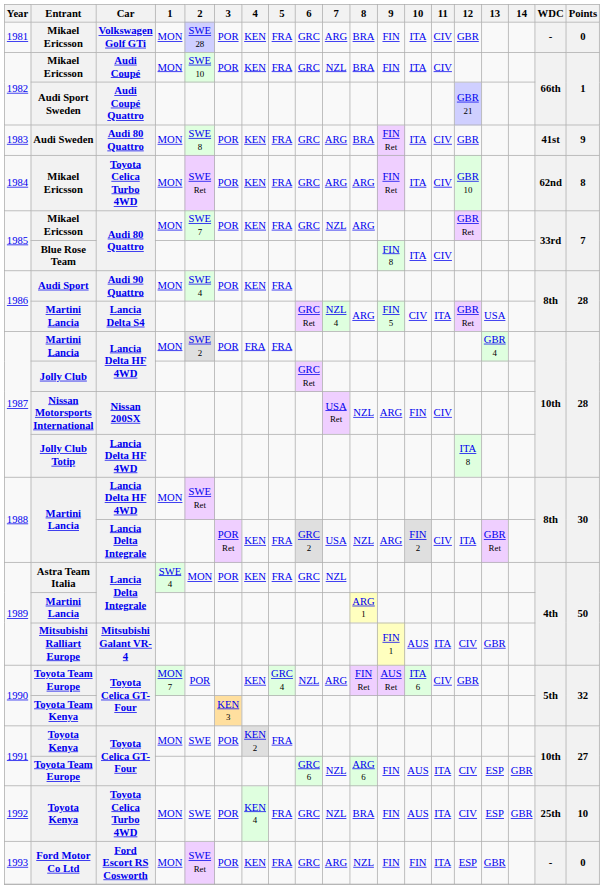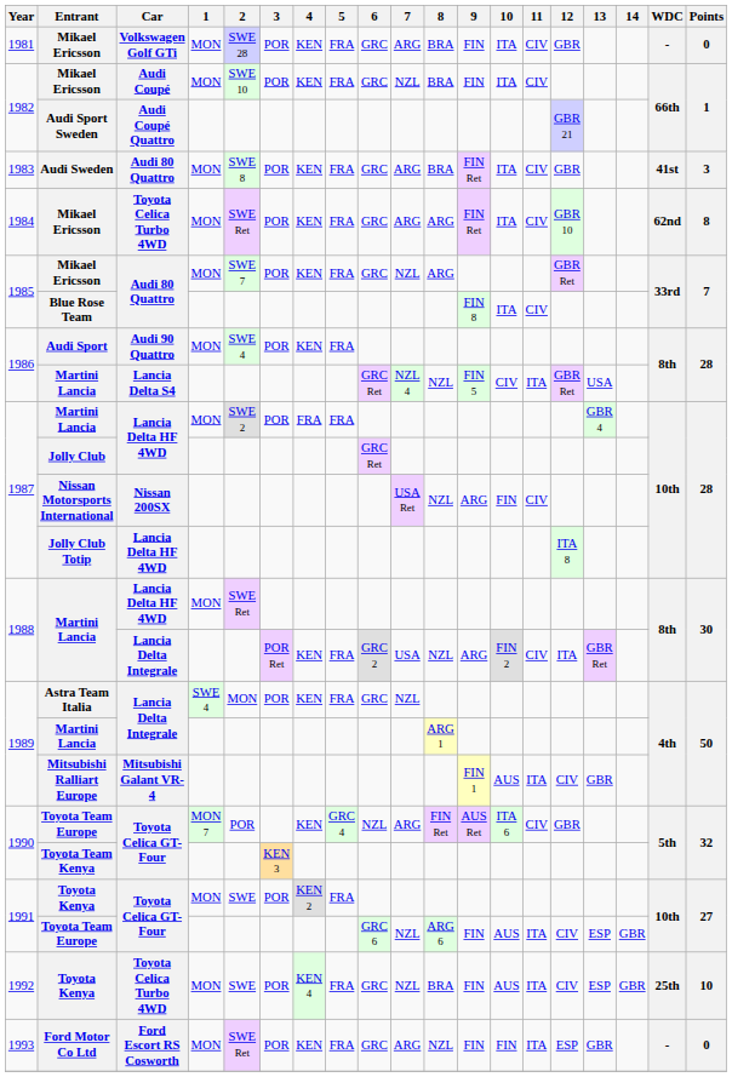 <table class="wikitable" style="text-align:center; font-size:90%">
 <tr>
 <th>Year</th>
 <th>Entrant</th>
 <th>Car</th>
 <th>1</th>
 <th>2</th>
 <th>3</th>
 <th>4</th>
 <th>5</th>
 <th>6</th>
 <th>7</th>
 <th>8</th>
 <th>9</th>
 <th>10</th>
 <th>11</th>
 <th>12</th>
 <th>13</th>
 <th>14</th>
 <th>WDC</th>
 <th>Points</th>
 </tr>
 <tr>
 <td><a href='#'>1981</a></td>
 <th>Mikael Ericsson</th>
 <th><a href='#'>Volkswagen Golf GTi</a></th>
 <td><a href='#'>MON</a></td>
 <td style="background:#CFCFFF;"><a href='#'>SWE</a><br><small>28</small></td>
 <td><a href='#'>POR</a></td>
 <td><a href='#'>KEN</a></td>
 <td><a href='#'>FRA</a></td>
 <td><a href='#'>GRC</a></td>
 <td><a href='#'>ARG</a></td>
 <td><a href='#'>BRA</a></td>
 <td><a href='#'>FIN</a></td>
 <td><a href='#'>ITA</a></td>
 <td><a href='#'>CIV</a></td>
 <td><a href='#'>GBR</a></td>
 <td></td>
 <td></td>
 <th>-</th>
 <th>0</th>
 </tr>
 <tr>
 <td rowspan=2><a href='#'>1982</a></td>
 <th>Mikael Ericsson</th>
 <th><a href='#'>Audi Coupé</a></th>
 <td><a href='#'>MON</a></td>
 <td style="background:#DFFFDF;"><a href='#'>SWE</a><br><small>10</small></td>
 <td><a href='#'>POR</a></td>
 <td><a href='#'>KEN</a></td>
 <td><a href='#'>FRA</a></td>
 <td><a href='#'>GRC</a></td>
 <td><a href='#'>NZL</a></td>
 <td><a href='#'>BRA</a></td>
 <td><a href='#'>FIN</a></td>
 <td><a href='#'>ITA</a></td>
 <td><a href='#'>CIV</a></td>
 <td></td>
 <td></td>
 <td></td>
 <th rowspan=2>66th</th>
 <th rowspan=2>1</th>
 </tr>
 <tr>
 <th>Audi Sport Sweden</th>
 <th><a href='#'>Audi Coupé Quattro</a></th>
 <td></td>
 <td></td>
 <td></td>
 <td></td>
 <td></td>
 <td></td>
 <td></td>
 <td></td>
 <td></td>
 <td></td>
 <td></td>
 <td style="background:#CFCFFF;"><a href='#'>GBR</a><br><small>21</small></td>
 <td></td>
 <td></td>
 </tr>
 <tr>
 <td><a href='#'>1983</a></td>
 <th>Audi Sweden</th>
 <th><a href='#'>Audi 80 Quattro</a></th>
 <td><a href='#'>MON</a></td>
 <td style="background:#DFFFDF;"><a href='#'>SWE</a><br><small>8</small></td>
 <td><a href='#'>POR</a></td>
 <td><a href='#'>KEN</a></td>
 <td><a href='#'>FRA</a></td>
 <td><a href='#'>GRC</a></td>
 <td><a href='#'>ARG</a></td>
 <td><a href='#'>BRA</a></td>
 <td style="background:#EFCFFF;"><a href='#'>FIN</a><br><small>Ret</small></td>
 <td><a href='#'>ITA</a></td>
 <td><a href='#'>CIV</a></td>
 <td><a href='#'>GBR</a></td>
 <td></td>
 <td></td>
 <th>41st</th>
-<th>9</th>
+<th>3</th>
 </tr>
 <tr>
 <td><a href='#'>1984</a></td>
 <th>Mikael Ericsson</th>
 <th><a href='#'>Toyota Celica Turbo 4WD</a></th>
 <td><a href='#'>MON</a></td>
 <td style="background:#EFCFFF;"><a href='#'>SWE</a><br><small>Ret</small></td>
 <td><a href='#'>POR</a></td>
 <td><a href='#'>KEN</a></td>
 <td><a href='#'>FRA</a></td>
 <td><a href='#'>GRC</a></td>
 <td><a href='#'>ARG</a></td>
 <td><a href='#'>ARG</a></td>
 <td style="background:#EFCFFF;"><a href='#'>FIN</a><br><small>Ret</small></td>
 <td><a href='#'>ITA</a></td>
 <td><a href='#'>CIV</a></td>
 <td style="background:#DFFFDF;"><a href='#'>GBR</a><br><small>10</small></td>
 <td></td>
 <td></td>
 <th>62nd</th>
 <th>8</th>
 </tr>
 <tr>
 <td rowspan=2><a href='#'>1985</a></td>
 <th>Mikael Ericsson</th>
 <th rowspan=2><a href='#'>Audi 80 Quattro</a></th>
 <td><a href='#'>MON</a></td>
 <td style="background:#DFFFDF;"><a href='#'>SWE</a><br><small>7</small></td>
 <td><a href='#'>POR</a></td>
 <td><a href='#'>KEN</a></td>
 <td><a href='#'>FRA</a></td>
 <td><a href='#'>GRC</a></td>
 <td><a href='#'>NZL</a></td>
 <td><a href='#'>ARG</a></td>
 <td></td>
 <td></td>
 <td></td>
 <td style="background:#EFCFFF;"><a href='#'>GBR</a><br><small>Ret</small></td>
 <td></td>
 <td></td>
 <th rowspan=2>33rd</th>
 <th rowspan=2>7</th>
 </tr>
 <tr>
 <th>Blue Rose Team</th>
 <td></td>
 <td></td>
 <td></td>
 <td></td>
 <td></td>
 <td></td>
 <td></td>
 <td></td>
 <td style="background:#DFFFDF;"><a href='#'>FIN</a><br><small>8</small></td>
 <td><a href='#'>ITA</a></td>
 <td><a href='#'>CIV</a></td>
 <td></td>
 <td></td>
 <td></td>
 </tr>
 <tr>
 <td rowspan=2><a href='#'>1986</a></td>
 <th><a href='#'>Audi Sport</a></th>
 <th><a href='#'>Audi 90 Quattro</a></th>
 <td><a href='#'>MON</a></td>
 <td style="background:#DFFFDF;"><a href='#'>SWE</a><br><small>4</small></td>
 <td><a href='#'>POR</a></td>
 <td><a href='#'>KEN</a></td>
 <td><a href='#'>FRA</a></td>
 <td></td>
 <td></td>
 <td></td>
 <td></td>
 <td></td>
 <td></td>
 <td></td>
 <td></td>
 <td></td>
 <th rowspan=2>8th</th>
 <th rowspan=2>28</th>
 </tr>
 <tr>
 <th><a href='#'>Martini Lancia</a></th>
 <th><a href='#'>Lancia Delta S4</a></th>
 <td></td>
 <td></td>
 <td></td>
 <td></td>
 <td></td>
 <td style="background:#EFCFFF;"><a href='#'>GRC</a><br><small>Ret</small></td>
 <td style="background:#DFFFDF;"><a href='#'>NZL</a><br><small>4</small></td>
-<td><a href='#'>ARG</a></td>
+<td><a href='#'>NZL</a></td>
 <td style="background:#DFFFDF;"><a href='#'>FIN</a><br><small>5</small></td>
 <td><a href='#'>CIV</a></td>
 <td><a href='#'>ITA</a></td>
 <td style="background:#EFCFFF;"><a href='#'>GBR</a><br><small>Ret</small></td>
 <td><a href='#'>USA</a></td>
 <td></td>
 </tr>
 <tr>
 <td rowspan=4><a href='#'>1987</a></td>
 <th><a href='#'>Martini Lancia</a></th>
 <th rowspan=2><a href='#'>Lancia Delta HF 4WD</a></th>
 <td><a href='#'>MON</a></td>
 <td style="background:#DFDFDF;"><a href='#'>SWE</a><br><small>2</small></td>
 <td><a href='#'>POR</a></td>
 <td><a href='#'>FRA</a></td>
 <td><a href='#'>FRA</a></td>
 <td></td>
 <td></td>
 <td></td>
 <td></td>
 <td></td>
 <td></td>
 <td></td>
 <td style="background:#DFFFDF;"><a href='#'>GBR</a><br><small>4</small></td>
 <td></td>
 <th rowspan=4>10th</th>
 <th rowspan=4>28</th>
 </tr>
 <tr>
 <th><a href='#'>Jolly Club</a></th>
 <td></td>
 <td></td>
 <td></td>
 <td></td>
 <td></td>
 <td style="background:#EFCFFF;"><a href='#'>GRC</a><br><small>Ret</small></td>
 <td></td>
 <td></td>
 <td></td>
 <td></td>
 <td></td>
 <td></td>
 <td></td>
 <td></td>
 </tr>
 <tr>
 <th><a href='#'>Nissan Motorsports International</a></th>
 <th><a href='#'>Nissan 200SX</a></th>
 <td></td>
 <td></td>
 <td></td>
 <td></td>
 <td></td>
 <td></td>
 <td style="background:#EFCFFF;"><a href='#'>USA</a><br><small>Ret</small></td>
 <td><a href='#'>NZL</a></td>
 <td><a href='#'>ARG</a></td>
 <td><a href='#'>FIN</a></td>
 <td><a href='#'>CIV</a></td>
 <td></td>
 <td></td>
 <td></td>
 </tr>
 <tr>
 <th><a href='#'>Jolly Club Totip</a></th>
 <th><a href='#'>Lancia Delta HF 4WD</a></th>
 <td></td>
 <td></td>
 <td></td>
 <td></td>
 <td></td>
 <td></td>
 <td></td>
 <td></td>
 <td></td>
 <td></td>
 <td></td>
 <td style="background:#DFFFDF;"><a href='#'>ITA</a><br><small>8</small></td>
 <td></td>
 <td></td>
 </tr>
 <tr>
 <td rowspan="2"><a href='#'>1988</a></td>
 <th rowspan="2"><a href='#'>Martini Lancia</a></th>
 <th><a href='#'>Lancia Delta HF 4WD</a></th>
 <td><a href='#'>MON</a></td>
 <td style="background:#EFCFFF;"><a href='#'>SWE</a><br><small>Ret</small></td>
 <td></td>
 <td></td>
 <td></td>
 <td></td>
 <td></td>
 <td></td>
 <td></td>
 <td></td>
 <td></td>
 <td></td>
 <td></td>
 <td></td>
 <th rowspan="2">8th</th>
 <th rowspan="2">30</th>
 </tr>
 <tr>
 <th><a href='#'>Lancia Delta Integrale</a></th>
 <td></td>
 <td></td>
 <td style="background:#EFCFFF;"><a href='#'>POR</a><br><small>Ret</small></td>
 <td><a href='#'>KEN</a></td>
 <td><a href='#'>FRA</a></td>
 <td style="background:#DFDFDF;"><a href='#'>GRC</a><br><small>2</small></td>
 <td><a href='#'>USA</a></td>
 <td><a href='#'>NZL</a></td>
 <td><a href='#'>ARG</a></td>
 <td style="background:#DFDFDF;"><a href='#'>FIN</a><br><small>2</small></td>
 <td><a href='#'>CIV</a></td>
 <td><a href='#'>ITA</a></td>
 <td style="background:#EFCFFF;"><a href='#'>GBR</a><br><small>Ret</small></td>
 <td></td>
 </tr>
 <tr>
 <td rowspan="3"><a href='#'>1989</a></td>
 <th>Astra Team Italia</th>
 <th rowspan="2"><a href='#'>Lancia Delta Integrale</a></th>
 <td style="background:#DFFFDF;"><a href='#'>SWE</a><br><small>4</small></td>
 <td><a href='#'>MON</a></td>
 <td><a href='#'>POR</a></td>
 <td><a href='#'>KEN</a></td>
 <td><a href='#'>FRA</a></td>
 <td><a href='#'>GRC</a></td>
 <td><a href='#'>NZL</a></td>
 <td></td>
 <td></td>
 <td></td>
 <td></td>
 <td></td>
 <td></td>
 <td></td>
 <th rowspan="3">4th</th>
 <th rowspan="3">50</th>
 </tr>
 <tr>
 <th><a href='#'>Martini Lancia</a></th>
 <td></td>
 <td></td>
 <td></td>
 <td></td>
 <td></td>
 <td></td>
 <td></td>
 <td style="background:#FFFFBF;"><a href='#'>ARG</a><br><small>1</small></td>
 <td></td>
 <td></td>
 <td></td>
 <td></td>
 <td></td>
 <td></td>
 </tr>
 <tr>
 <th><a href='#'>Mitsubishi Ralliart Europe</a></th>
 <th><a href='#'>Mitsubishi Galant VR-4</a></th>
 <td></td>
 <td></td>
 <td></td>
 <td></td>
 <td></td>
 <td></td>
 <td></td>
 <td></td>
 <td style="background:#FFFFBF;"><a href='#'>FIN</a><br><small>1</small></td>
 <td><a href='#'>AUS</a></td>
 <td><a href='#'>ITA</a></td>
 <td><a href='#'>CIV</a></td>
 <td><a href='#'>GBR</a></td>
 <td></td>
 </tr>
 <tr>
 <td rowspan="2"><a href='#'>1990</a></td>
 <th><a href='#'>Toyota Team Europe</a></th>
 <th rowspan="2"><a href='#'>Toyota Celica GT-Four</a></th>
 <td style="background:#DFFFDF;"><a href='#'>MON</a><br><small>7</small></td>
 <td><a href='#'>POR</a></td>
 <td></td>
 <td><a href='#'>KEN</a></td>
 <td style="background:#DFFFDF;"><a href='#'>GRC</a><br><small>4</small></td>
 <td><a href='#'>NZL</a></td>
 <td><a href='#'>ARG</a></td>
 <td style="background:#EFCFFF;"><a href='#'>FIN</a><br><small>Ret</small></td>
 <td style="background:#EFCFFF;"><a href='#'>AUS</a><br><small>Ret</small></td>
 <td style="background:#DFFFDF;"><a href='#'>ITA</a><br><small>6</small></td>
 <td><a href='#'>CIV</a></td>
 <td><a href='#'>GBR</a></td>
 <td></td>
 <td></td>
 <th rowspan="2">5th</th>
 <th rowspan="2">32</th>
 </tr>
 <tr>
 <th><a href='#'>Toyota Team Kenya</a></th>
 <td></td>
 <td></td>
 <td style="background:#FFDF9F;"><a href='#'>KEN</a><br><small>3</small></td>
 <td></td>
 <td></td>
 <td></td>
 <td></td>
 <td></td>
 <td></td>
 <td></td>
 <td></td>
 <td></td>
 <td></td>
 <td></td>
 </tr>
 <tr>
 <td rowspan="2"><a href='#'>1991</a></td>
 <th><a href='#'>Toyota Kenya</a></th>
 <th rowspan="2"><a href='#'>Toyota Celica GT-Four</a></th>
 <td><a href='#'>MON</a></td>
 <td><a href='#'>SWE</a></td>
 <td><a href='#'>POR</a></td>
 <td style="background:#DFDFDF;"><a href='#'>KEN</a><br><small>2</small></td>
 <td><a href='#'>FRA</a></td>
 <td></td>
 <td></td>
 <td></td>
 <td></td>
 <td></td>
 <td></td>
 <td></td>
 <td></td>
 <td></td>
 <th rowspan="2">10th</th>
 <th rowspan="2">27</th>
 </tr>
 <tr>
 <th><a href='#'>Toyota Team Europe</a></th>
 <td></td>
 <td></td>
 <td></td>
 <td></td>
 <td></td>
 <td style="background:#DFFFDF;"><a href='#'>GRC</a><br><small>6</small></td>
 <td><a href='#'>NZL</a></td>
 <td style="background:#DFFFDF;"><a href='#'>ARG</a><br><small>6</small></td>
 <td><a href='#'>FIN</a></td>
 <td><a href='#'>AUS</a></td>
 <td><a href='#'>ITA</a></td>
 <td><a href='#'>CIV</a></td>
 <td><a href='#'>ESP</a></td>
 <td><a href='#'>GBR</a></td>
 </tr>
 <tr>
 <td><a href='#'>1992</a></td>
 <th><a href='#'>Toyota Kenya</a></th>
 <th><a href='#'>Toyota Celica Turbo 4WD</a></th>
 <td><a href='#'>MON</a></td>
 <td><a href='#'>SWE</a></td>
 <td><a href='#'>POR</a></td>
 <td style="background:#DFFFDF;"><a href='#'>KEN</a><br><small>4</small></td>
 <td><a href='#'>FRA</a></td>
 <td><a href='#'>GRC</a></td>
 <td><a href='#'>NZL</a></td>
 <td><a href='#'>BRA</a></td>
 <td><a href='#'>FIN</a></td>
 <td><a href='#'>AUS</a></td>
 <td><a href='#'>ITA</a></td>
 <td><a href='#'>CIV</a></td>
 <td><a href='#'>ESP</a></td>
 <td><a href='#'>GBR</a></td>
 <th>25th</th>
 <th>10</th>
 </tr>
 <tr>
 <td><a href='#'>1993</a></td>
 <th><a href='#'>Ford Motor Co Ltd</a></th>
 <th><a href='#'>Ford Escort RS Cosworth</a></th>
 <td><a href='#'>MON</a></td>
 <td style="background:#EFCFFF;"><a href='#'>SWE</a><br><small>Ret</small></td>
 <td><a href='#'>POR</a></td>
 <td><a href='#'>KEN</a></td>
 <td><a href='#'>FRA</a></td>
 <td><a href='#'>GRC</a></td>
 <td><a href='#'>ARG</a></td>
 <td><a href='#'>NZL</a></td>
 <td><a href='#'>FIN</a></td>
 <td><a href='#'>FIN</a></td>
 <td><a href='#'>ITA</a></td>
 <td><a href='#'>ESP</a></td>
 <td><a href='#'>GBR</a></td>
 <td></td>
 <th>-</th>
 <th>0</th>
 </tr>
 <tr>
 </tr>
 </table>
